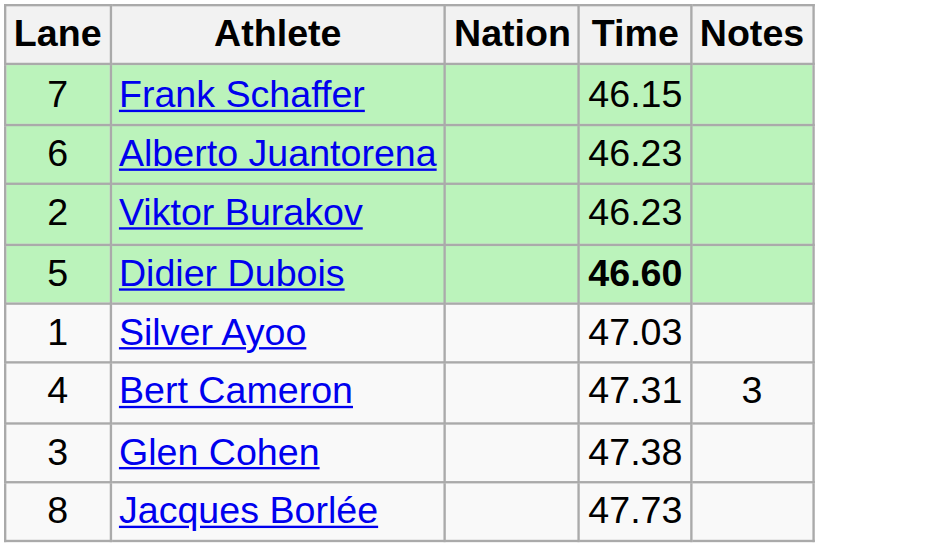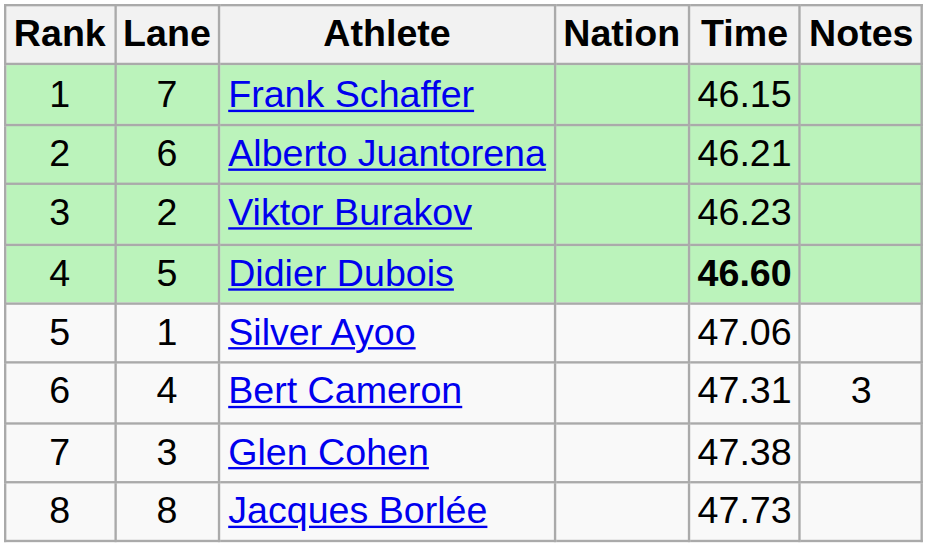 <table class="wikitable sortable" style="text-align:center">
 <tr>
+<th>Rank</th>
 <th>Lane</th>
 <th>Athlete</th>
 <th>Nation</th>
 <th>Time</th>
 <th>Notes</th>
 </tr>
 <tr style="background:#bbf3bb;">
+<td>1</td>
 <td>7</td>
 <td align=left><a href='#'>Frank Schaffer</a></td>
 <td align=left></td>
 <td>46.15</td>
 <td></td>
 </tr>
 <tr style="background:#bbf3bb;">
+<td>2</td>
 <td>6</td>
 <td align=left><a href='#'>Alberto Juantorena</a></td>
 <td align=left></td>
-<td>46.23</td>
+<td>46.21</td>
 <td></td>
 </tr>
 <tr style="background:#bbf3bb;">
+<td>3</td>
 <td>2</td>
 <td align=left><a href='#'>Viktor Burakov</a></td>
 <td align=left></td>
 <td>46.23</td>
 <td></td>
 </tr>
 <tr style="background:#bbf3bb;">
+<td>4</td>
 <td>5</td>
 <td align=left><a href='#'>Didier Dubois</a></td>
 <td align=left></td>
 <td><strong>46.60</strong></td>
 <td></td>
 </tr>
 <tr>
+<td>5</td>
 <td>1</td>
 <td align=left><a href='#'>Silver Ayoo</a></td>
 <td align=left></td>
-<td>47.03</td>
+<td>47.06</td>
 <td></td>
 </tr>
 <tr>
+<td>6</td>
 <td>4</td>
 <td align=left><a href='#'>Bert Cameron</a></td>
 <td align=left></td>
 <td>47.31</td>
 <td>3</td>
 </tr>
 <tr>
+<td>7</td>
 <td>3</td>
 <td align=left><a href='#'>Glen Cohen</a></td>
 <td align=left></td>
 <td>47.38</td>
 <td></td>
 </tr>
 <tr>
 <td>8</td>
+<td>8</td>
 <td align=left><a href='#'>Jacques Borlée</a></td>
 <td align=left></td>
 <td>47.73</td>
 <td></td>
 </tr>
 </table>
